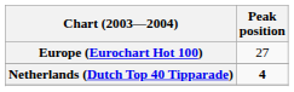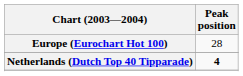 <table class="wikitable sortable plainrowheaders" style="text-align:center">
 <tr>
 <th scope="col">Chart (2003—2004)</th>
 <th scope="col">Peak<br>position</th>
 </tr>
 <tr>
 <th scope="row">Europe (<a href='#'>Eurochart Hot 100</a>)</th>
-<td>27</td>
+<td>28</td>
 </tr>
 <tr>
 </tr>
 <tr>
 <th scope="row">Netherlands (<a href='#'>Dutch Top 40 Tipparade</a>)</th>
 <td><strong>4</strong></td>
 </tr>
 <tr>
 </tr>
 <tr>
 </tr>
 <tr>
 </tr>
 </table>
